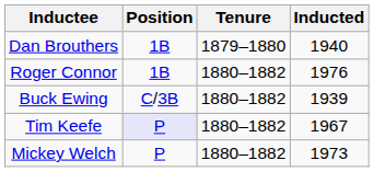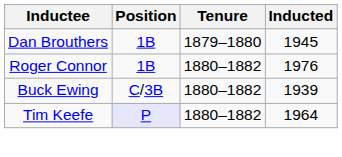 <table class="wikitable" style="text-align:center">
 <tr>
 <th>Inductee</th>
 <th>Position</th>
 <th>Tenure</th>
 <th>Inducted</th>
 </tr>
 <tr>
 <td><a href='#'>Dan Brouthers</a></td>
 <td><a href='#'>1B</a></td>
 <td>1879–1880</td>
-<td>1940</td>
+<td>1945</td>
 </tr>
 <tr>
 <td><a href='#'>Roger Connor</a></td>
 <td><a href='#'>1B</a></td>
 <td>1880–1882</td>
 <td>1976</td>
 </tr>
 <tr>
 <td><a href='#'>Buck Ewing</a></td>
 <td><a href='#'>C</a>/<a href='#'>3B</a></td>
 <td>1880–1882</td>
 <td>1939</td>
 </tr>
 <tr>
 <td><a href='#'>Tim Keefe</a></td>
 <td style="background: lavender;"><a href='#'>P</a></td>
 <td>1880–1882</td>
-<td>1967</td>
-</tr>
-<tr>
-<td><a href='#'>Mickey Welch</a></td>
-<td><a href='#'>P</a></td>
-<td>1880–1882</td>
-<td>1973</td>
+<td>1964</td>
 </tr>
 </table>
